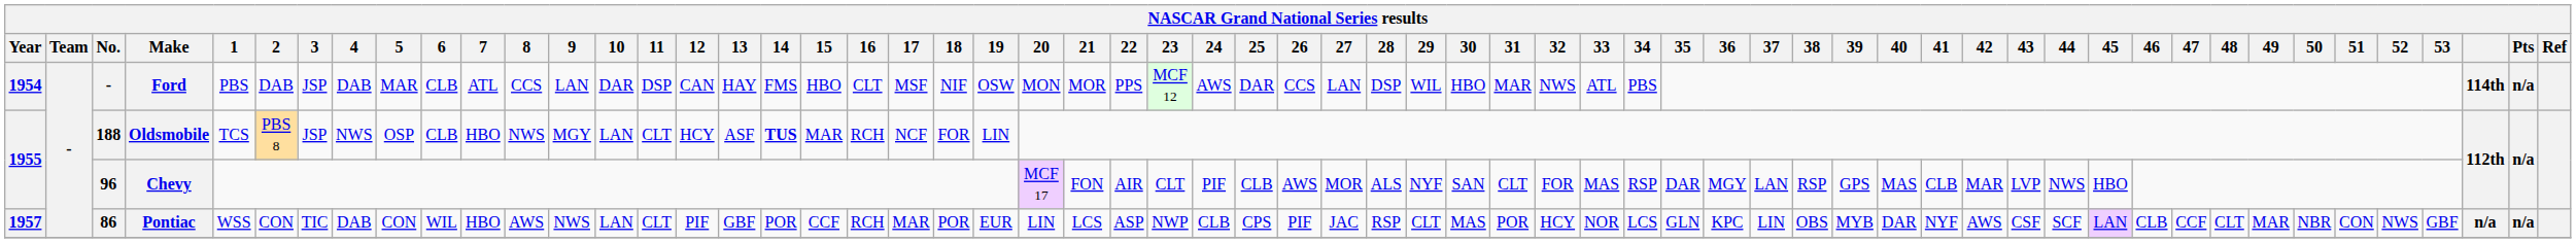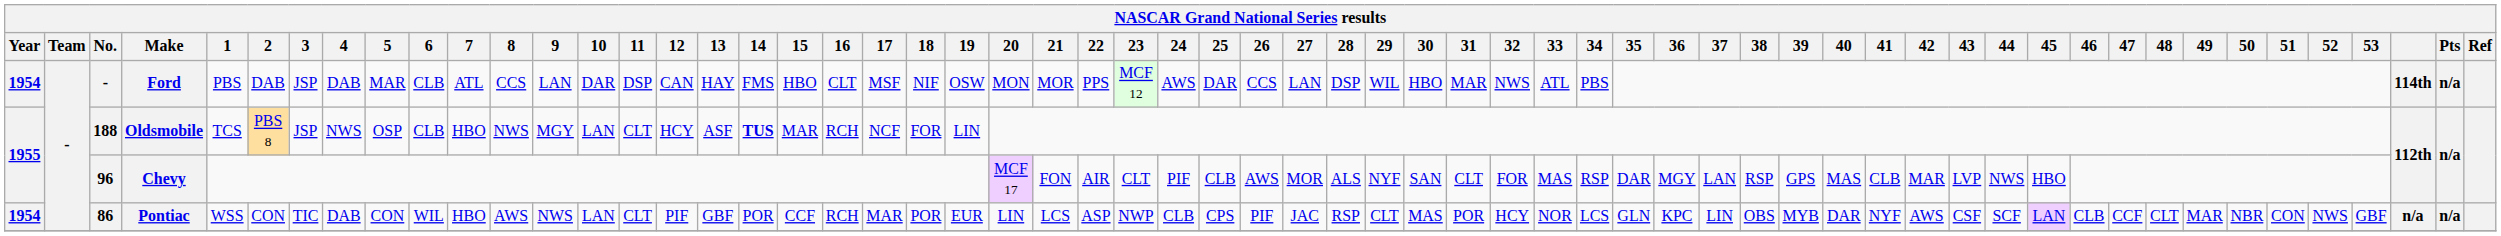 <table class="wikitable" style="text-align:center; font-size:75%">
 <tr>
 <th colspan=66><a href='#'>NASCAR Grand National Series</a> results</th>
 </tr>
 <tr>
 <th>Year</th>
 <th>Team</th>
 <th>No.</th>
 <th>Make</th>
 <th>1</th>
 <th>2</th>
 <th>3</th>
 <th>4</th>
 <th>5</th>
 <th>6</th>
 <th>7</th>
 <th>8</th>
 <th>9</th>
 <th>10</th>
 <th>11</th>
 <th>12</th>
 <th>13</th>
 <th>14</th>
 <th>15</th>
 <th>16</th>
 <th>17</th>
 <th>18</th>
 <th>19</th>
 <th>20</th>
 <th>21</th>
 <th>22</th>
 <th>23</th>
 <th>24</th>
 <th>25</th>
 <th>26</th>
 <th>27</th>
 <th>28</th>
 <th>29</th>
 <th>30</th>
 <th>31</th>
 <th>32</th>
 <th>33</th>
 <th>34</th>
 <th>35</th>
 <th>36</th>
 <th>37</th>
 <th>38</th>
 <th>39</th>
 <th>40</th>
 <th>41</th>
 <th>42</th>
 <th>43</th>
 <th>44</th>
 <th>45</th>
 <th>46</th>
 <th>47</th>
 <th>48</th>
 <th>49</th>
 <th>50</th>
 <th>51</th>
 <th>52</th>
 <th>53</th>
 <th></th>
 <th>Pts</th>
 <th>Ref</th>
 </tr>
 <tr>
 <th><a href='#'>1954</a></th>
 <th rowspan=4>-</th>
 <th>-</th>
 <th><a href='#'>Ford</a></th>
 <td><a href='#'>PBS</a></td>
 <td><a href='#'>DAB</a></td>
 <td><a href='#'>JSP</a></td>
 <td><a href='#'>DAB</a></td>
 <td><a href='#'>MAR</a></td>
 <td><a href='#'>CLB</a></td>
 <td><a href='#'>ATL</a></td>
 <td><a href='#'>CCS</a></td>
 <td><a href='#'>LAN</a></td>
 <td><a href='#'>DAR</a></td>
 <td><a href='#'>DSP</a></td>
 <td><a href='#'>CAN</a></td>
 <td><a href='#'>HAY</a></td>
 <td><a href='#'>FMS</a></td>
 <td><a href='#'>HBO</a></td>
 <td><a href='#'>CLT</a></td>
 <td><a href='#'>MSF</a></td>
 <td><a href='#'>NIF</a></td>
 <td><a href='#'>OSW</a></td>
 <td><a href='#'>MON</a></td>
 <td><a href='#'>MOR</a></td>
 <td><a href='#'>PPS</a></td>
 <td style="background:#DFFFDF;"><a href='#'>MCF</a><br><small>12</small></td>
 <td><a href='#'>AWS</a></td>
 <td><a href='#'>DAR</a></td>
 <td><a href='#'>CCS</a></td>
 <td><a href='#'>LAN</a></td>
 <td><a href='#'>DSP</a></td>
 <td><a href='#'>WIL</a></td>
 <td><a href='#'>HBO</a></td>
 <td><a href='#'>MAR</a></td>
 <td><a href='#'>NWS</a></td>
 <td><a href='#'>ATL</a></td>
 <td><a href='#'>PBS</a></td>
 <td colspan=19></td>
 <th>114th</th>
 <th>n/a</th>
 <th></th>
 </tr>
 <tr>
 <th rowspan=2><a href='#'>1955</a></th>
 <th>188</th>
 <th><a href='#'>Oldsmobile</a></th>
 <td><a href='#'>TCS</a></td>
 <td style="background:#FFDF9F;"><a href='#'>PBS</a><br><small>8</small></td>
 <td><a href='#'>JSP</a></td>
 <td><a href='#'>NWS</a></td>
 <td><a href='#'>OSP</a></td>
 <td><a href='#'>CLB</a></td>
 <td><a href='#'>HBO</a></td>
 <td><a href='#'>NWS</a></td>
 <td><a href='#'>MGY</a></td>
 <td><a href='#'>LAN</a></td>
 <td><a href='#'>CLT</a></td>
 <td><a href='#'>HCY</a></td>
 <td><a href='#'>ASF</a></td>
 <td><strong><a href='#'>TUS</a></strong></td>
 <td><a href='#'>MAR</a></td>
 <td><a href='#'>RCH</a></td>
 <td><a href='#'>NCF</a></td>
 <td><a href='#'>FOR</a></td>
 <td><a href='#'>LIN</a></td>
 <td colspan=34></td>
 <th rowspan="2">112th</th>
 <th rowspan="2">n/a</th>
 <th rowspan="2"></th>
 </tr>
 <tr>
 <th>96</th>
 <th><a href='#'>Chevy</a></th>
 <td colspan=19></td>
 <td style="background:#EFCFFF;"><a href='#'>MCF</a><br><small>17</small></td>
 <td><a href='#'>FON</a></td>
 <td><a href='#'>AIR</a></td>
 <td><a href='#'>CLT</a></td>
 <td><a href='#'>PIF</a></td>
 <td><a href='#'>CLB</a></td>
 <td><a href='#'>AWS</a></td>
 <td><a href='#'>MOR</a></td>
 <td><a href='#'>ALS</a></td>
 <td><a href='#'>NYF</a></td>
 <td><a href='#'>SAN</a></td>
 <td><a href='#'>CLT</a></td>
 <td><a href='#'>FOR</a></td>
 <td><a href='#'>MAS</a></td>
 <td><a href='#'>RSP</a></td>
 <td><a href='#'>DAR</a></td>
 <td><a href='#'>MGY</a></td>
 <td><a href='#'>LAN</a></td>
 <td><a href='#'>RSP</a></td>
 <td><a href='#'>GPS</a></td>
 <td><a href='#'>MAS</a></td>
 <td><a href='#'>CLB</a></td>
 <td><a href='#'>MAR</a></td>
 <td><a href='#'>LVP</a></td>
 <td><a href='#'>NWS</a></td>
 <td><a href='#'>HBO</a></td>
 </tr>
 <tr>
-<th><a href='#'>1957</a></th>
+<th><a href='#'>1954</a></th>
 <th>86</th>
 <th><a href='#'>Pontiac</a></th>
 <td><a href='#'>WSS</a></td>
 <td><a href='#'>CON</a></td>
 <td><a href='#'>TIC</a></td>
 <td><a href='#'>DAB</a></td>
 <td><a href='#'>CON</a></td>
 <td><a href='#'>WIL</a></td>
 <td><a href='#'>HBO</a></td>
 <td><a href='#'>AWS</a></td>
 <td><a href='#'>NWS</a></td>
 <td><a href='#'>LAN</a></td>
 <td><a href='#'>CLT</a></td>
 <td><a href='#'>PIF</a></td>
 <td><a href='#'>GBF</a></td>
 <td><a href='#'>POR</a></td>
 <td><a href='#'>CCF</a></td>
 <td><a href='#'>RCH</a></td>
 <td><a href='#'>MAR</a></td>
 <td><a href='#'>POR</a></td>
 <td><a href='#'>EUR</a></td>
 <td><a href='#'>LIN</a></td>
 <td><a href='#'>LCS</a></td>
 <td><a href='#'>ASP</a></td>
 <td><a href='#'>NWP</a></td>
 <td><a href='#'>CLB</a></td>
 <td><a href='#'>CPS</a></td>
 <td><a href='#'>PIF</a></td>
 <td><a href='#'>JAC</a></td>
 <td><a href='#'>RSP</a></td>
 <td><a href='#'>CLT</a></td>
 <td><a href='#'>MAS</a></td>
 <td><a href='#'>POR</a></td>
 <td><a href='#'>HCY</a></td>
 <td><a href='#'>NOR</a></td>
 <td><a href='#'>LCS</a></td>
 <td><a href='#'>GLN</a></td>
 <td><a href='#'>KPC</a></td>
 <td><a href='#'>LIN</a></td>
 <td><a href='#'>OBS</a></td>
 <td><a href='#'>MYB</a></td>
 <td><a href='#'>DAR</a></td>
 <td><a href='#'>NYF</a></td>
 <td><a href='#'>AWS</a></td>
 <td><a href='#'>CSF</a></td>
 <td><a href='#'>SCF</a></td>
 <td style="background:#EFCFFF;"><a href='#'>LAN</a><br></td>
 <td><a href='#'>CLB</a></td>
 <td><a href='#'>CCF</a></td>
 <td><a href='#'>CLT</a></td>
 <td><a href='#'>MAR</a></td>
 <td><a href='#'>NBR</a></td>
 <td><a href='#'>CON</a></td>
 <td><a href='#'>NWS</a></td>
 <td><a href='#'>GBF</a></td>
 <th>n/a</th>
 <th>n/a</th>
 <th></th>
 </tr>
 <tr>
 </tr>
 </table>
